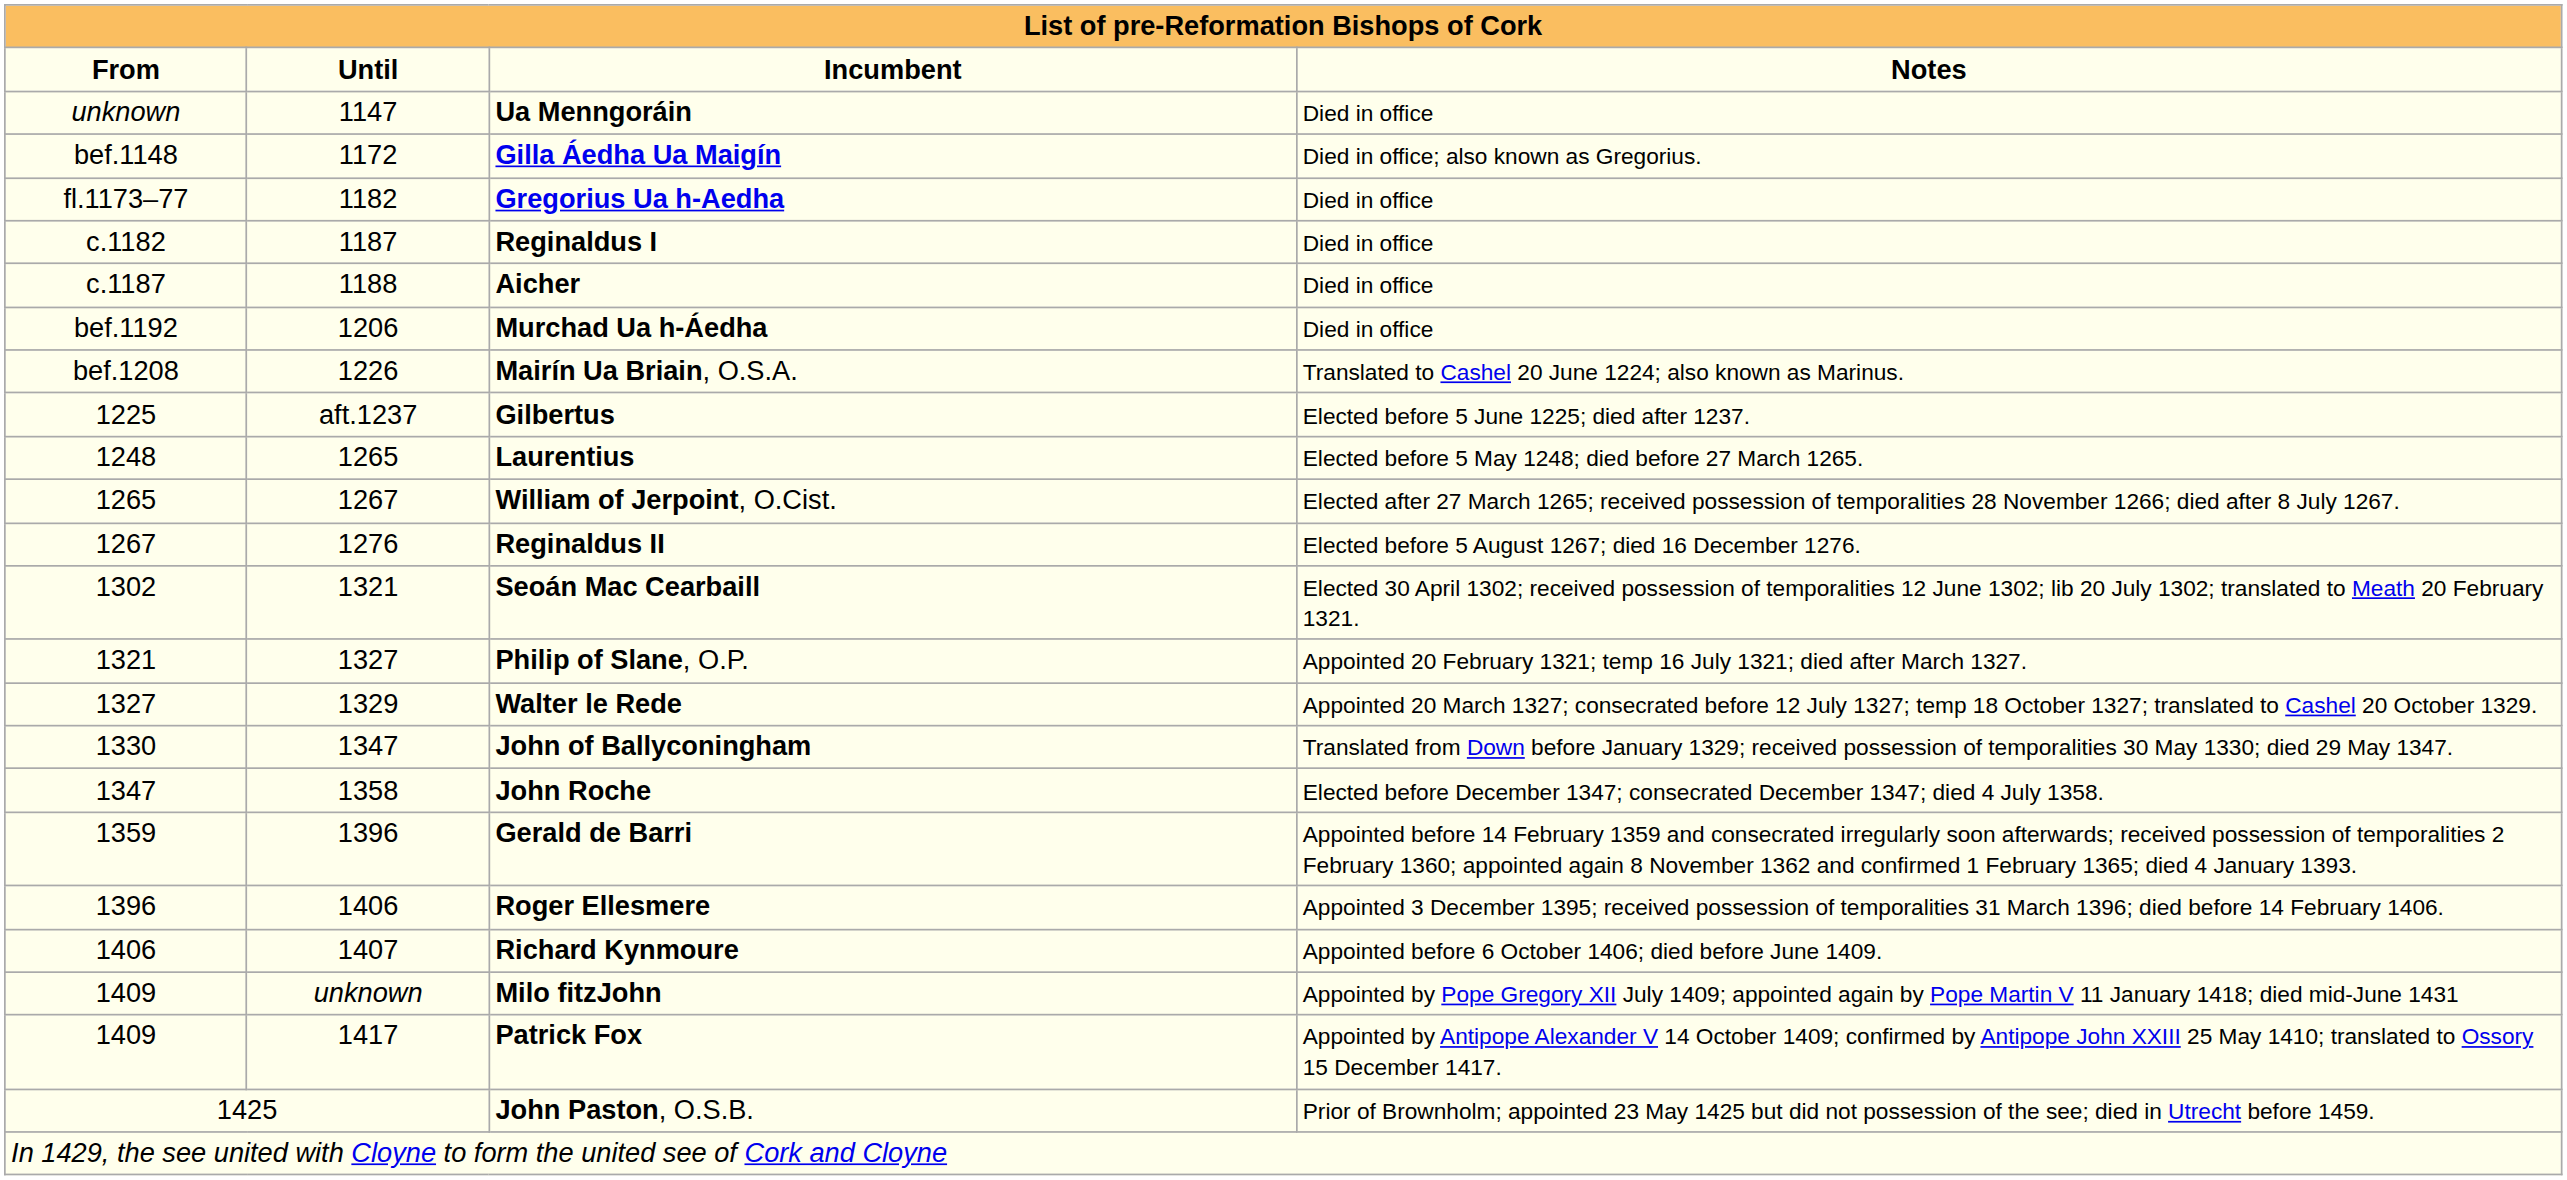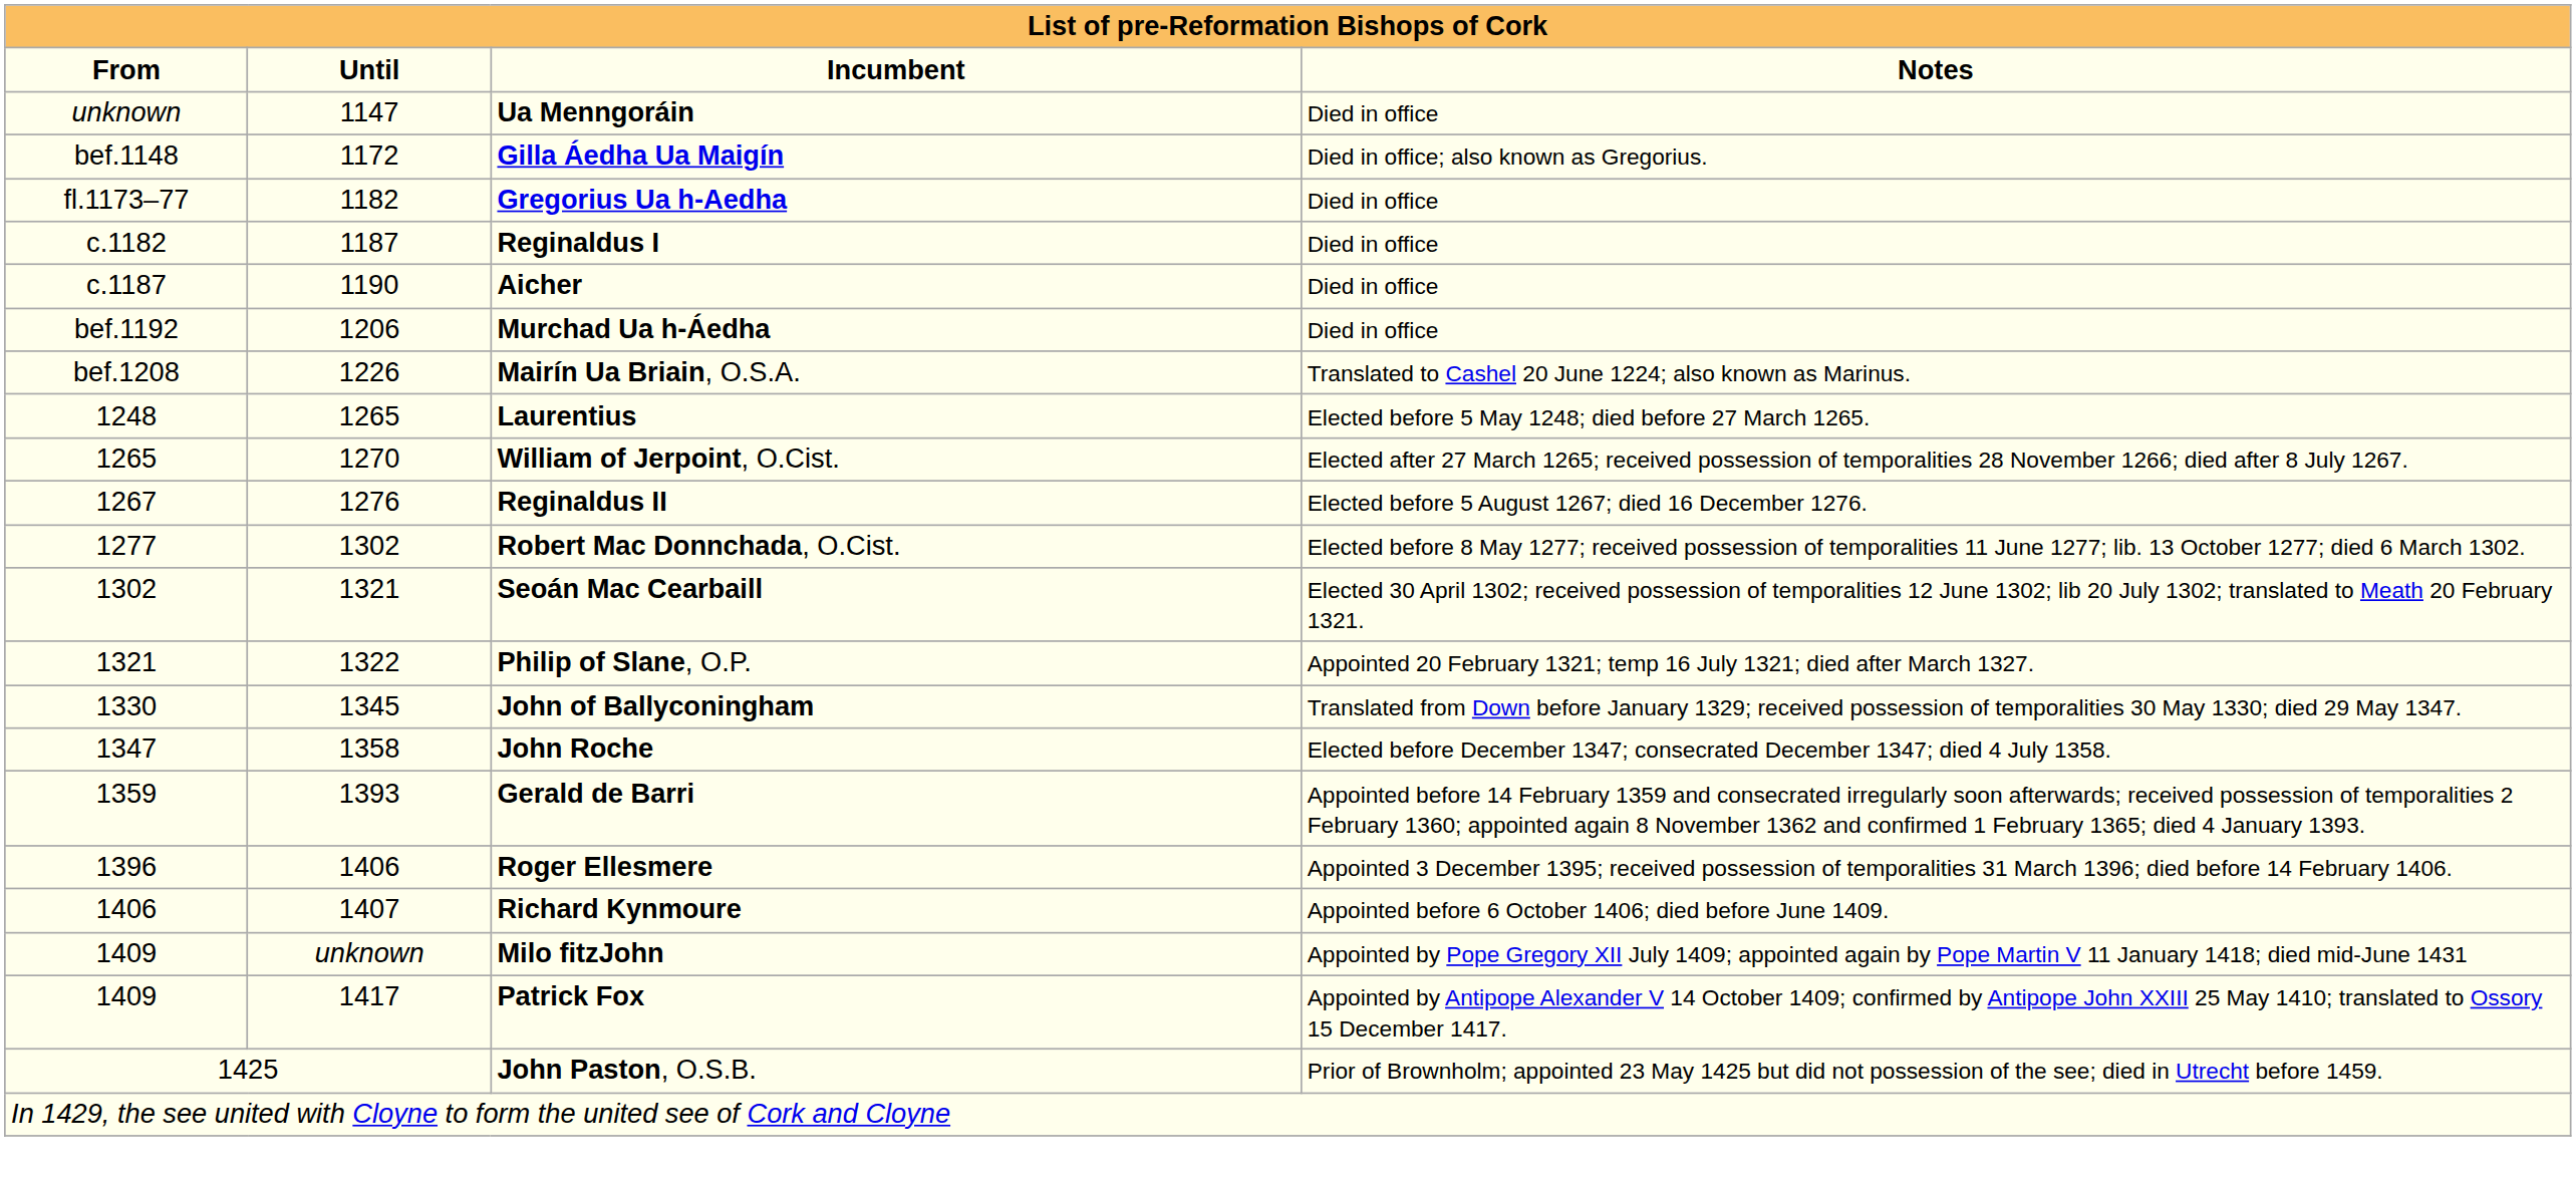 <table class="wikitable" style="width:95%; border:1">
 <tr>
 <th style="background-color:#FABE60" colspan="4">List of pre-Reformation Bishops of Cork</th>
 </tr>
 <tr align=center>
 <th style="background-color:#ffffec" width="9%">From</th>
 <th style="background-color:#ffffec" width="9%">Until</th>
 <th style="background-color:#ffffec" width="30%">Incumbent</th>
 <th style="background-color:#ffffec" width="47%">Notes</th>
 </tr>
 <tr valign=top bgcolor="#ffffec">
 <td align=center><em>unknown</em></td>
 <td align=center>1147</td>
 <td><strong>Ua Menngoráin</strong></td>
 <td><small>Died in office</small></td>
 </tr>
 <tr valign=top bgcolor="#ffffec">
 <td align=center>bef.1148</td>
 <td align=center>1172</td>
 <td><strong><a href='#'>Gilla Áedha Ua Maigín</a></strong></td>
 <td><small>Died in office; also known as Gregorius.</small></td>
 </tr>
 <tr valign=top bgcolor="#ffffec">
 <td align=center>fl.1173–77</td>
 <td align=center>1182</td>
 <td><strong><a href='#'>Gregorius Ua h-Aedha</a></strong></td>
 <td><small>Died in office</small></td>
 </tr>
 <tr valign=top bgcolor="#ffffec">
 <td align=center>c.1182</td>
 <td align=center>1187</td>
 <td><strong>Reginaldus I</strong></td>
 <td><small>Died in office</small></td>
 </tr>
 <tr valign=top bgcolor="#ffffec">
 <td align=center>c.1187</td>
-<td align=center>1188</td>
+<td align=center>1190</td>
 <td><strong>Aicher</strong></td>
 <td><small>Died in office</small></td>
 </tr>
 <tr valign=top bgcolor="#ffffec">
 <td align=center>bef.1192</td>
 <td align=center>1206</td>
 <td><strong>Murchad Ua h-Áedha</strong></td>
 <td><small>Died in office</small></td>
 </tr>
 <tr valign=top bgcolor="#ffffec">
 <td align=center>bef.1208</td>
 <td align=center>1226</td>
 <td><strong>Mairín Ua Briain</strong>, O.S.A.</td>
 <td><small>Translated to <a href='#'>Cashel</a> 20 June 1224; also known as Marinus.</small></td>
 </tr>
 <tr valign=top bgcolor="#ffffec">
-<td align=center>1225</td>
-<td align=center>aft.1237</td>
-<td><strong>Gilbertus</strong></td>
-<td><small>Elected before 5 June 1225; died after 1237.</small></td>
-</tr>
-<tr valign=top bgcolor="#ffffec">
 <td align=center>1248</td>
 <td align=center>1265</td>
 <td><strong>Laurentius</strong></td>
 <td><small>Elected before 5 May 1248; died before 27 March 1265.</small></td>
 </tr>
 <tr valign=top bgcolor="#ffffec">
 <td align=center>1265</td>
-<td align=center>1267</td>
+<td align=center>1270</td>
 <td><strong>William of Jerpoint</strong>, O.Cist.</td>
 <td><small>Elected after 27 March 1265; received possession of temporalities 28 November 1266; died after 8 July 1267.</small></td>
 </tr>
 <tr valign=top bgcolor="#ffffec">
 <td align=center>1267</td>
 <td align=center>1276</td>
 <td><strong>Reginaldus II</strong></td>
 <td><small>Elected before 5 August 1267; died 16 December 1276.</small></td>
 </tr>
 <tr valign=top bgcolor="#ffffec">
+<td align=center>1277</td>
+<td align=center>1302</td>
+<td><strong>Robert Mac Donnchada</strong>, O.Cist.</td>
+<td><small>Elected before 8 May 1277; received possession of temporalities 11 June 1277; lib. 13 October 1277; died 6 March 1302.</small></td>
+</tr>
+<tr valign=top bgcolor="#ffffec">
 <td align=center>1302</td>
 <td align=center>1321</td>
 <td><strong>Seoán Mac Cearbaill</strong></td>
 <td><small>Elected 30 April 1302; received possession of temporalities 12 June 1302; lib 20 July 1302; translated to <a href='#'>Meath</a> 20 February 1321.</small></td>
 </tr>
 <tr valign=top bgcolor="#ffffec">
 <td align=center>1321</td>
-<td align=center>1327</td>
+<td align=center>1322</td>
 <td><strong>Philip of Slane</strong>, O.P.</td>
 <td><small>Appointed 20 February 1321; temp 16 July 1321; died after March 1327.</small></td>
 </tr>
 <tr valign=top bgcolor="#ffffec">
-<td align=center>1327</td>
-<td align=center>1329</td>
-<td><strong>Walter le Rede</strong></td>
-<td><small>Appointed 20 March 1327; consecrated before 12 July 1327; temp 18 October 1327; translated to <a href='#'>Cashel</a> 20 October 1329.</small></td>
-</tr>
-<tr valign=top bgcolor="#ffffec">
 <td align=center>1330</td>
-<td align=center>1347</td>
+<td align=center>1345</td>
 <td><strong>John of Ballyconingham</strong></td>
 <td><small>Translated from <a href='#'>Down</a> before January 1329; received possession of temporalities 30 May 1330; died 29 May 1347.</small></td>
 </tr>
 <tr valign=top bgcolor="#ffffec">
 <td align=center>1347</td>
 <td align=center>1358</td>
 <td><strong>John Roche</strong></td>
 <td><small>Elected before December 1347; consecrated December 1347; died 4 July 1358.</small></td>
 </tr>
 <tr valign=top bgcolor="#ffffec">
 <td align=center>1359</td>
-<td align=center>1396</td>
+<td align=center>1393</td>
 <td><strong>Gerald de Barri</strong></td>
 <td><small>Appointed before 14 February 1359 and consecrated irregularly soon afterwards; received possession of temporalities 2 February 1360; appointed again 8 November 1362 and confirmed 1 February 1365; died 4 January 1393.</small></td>
 </tr>
 <tr valign=top bgcolor="#ffffec">
 <td align=center>1396</td>
 <td align=center>1406</td>
 <td><strong>Roger Ellesmere</strong></td>
 <td><small>Appointed 3 December 1395; received possession of temporalities 31 March 1396; died before 14 February 1406.</small></td>
 </tr>
 <tr valign=top bgcolor="#ffffec">
 <td align=center>1406</td>
 <td align=center>1407</td>
 <td><strong>Richard Kynmoure</strong></td>
 <td><small>Appointed before 6 October 1406; died before June 1409.</small></td>
 </tr>
 <tr valign=top bgcolor="#ffffec">
 <td align=center>1409</td>
 <td align=center><em>unknown</em></td>
 <td><strong>Milo fitzJohn</strong></td>
 <td><small>Appointed by <a href='#'>Pope Gregory XII</a> July 1409; appointed again by <a href='#'>Pope Martin V</a> 11 January 1418; died mid-June 1431</small></td>
 </tr>
 <tr valign=top bgcolor="#ffffec">
 <td align=center>1409</td>
 <td align=center>1417</td>
 <td><strong>Patrick Fox</strong></td>
 <td><small>Appointed by <a href='#'>Antipope Alexander V</a> 14 October 1409; confirmed by <a href='#'>Antipope John XXIII</a> 25 May 1410; translated to <a href='#'>Ossory</a> 15 December 1417.</small></td>
 </tr>
 <tr valign=top bgcolor="#ffffec">
 <td colspan=2 align=center>1425</td>
 <td><strong>John Paston</strong>, O.S.B.</td>
 <td><small>Prior of Brownholm; appointed 23 May 1425 but did not possession of the see; died in <a href='#'>Utrecht</a> before 1459.</small></td>
 </tr>
 <tr valign=top bgcolor="#ffffec">
 <td colspan=4><em>In 1429, the see united with <a href='#'>Cloyne</a> to form the united see of <a href='#'>Cork and Cloyne</a></em></td>
 </tr>
 </table>
